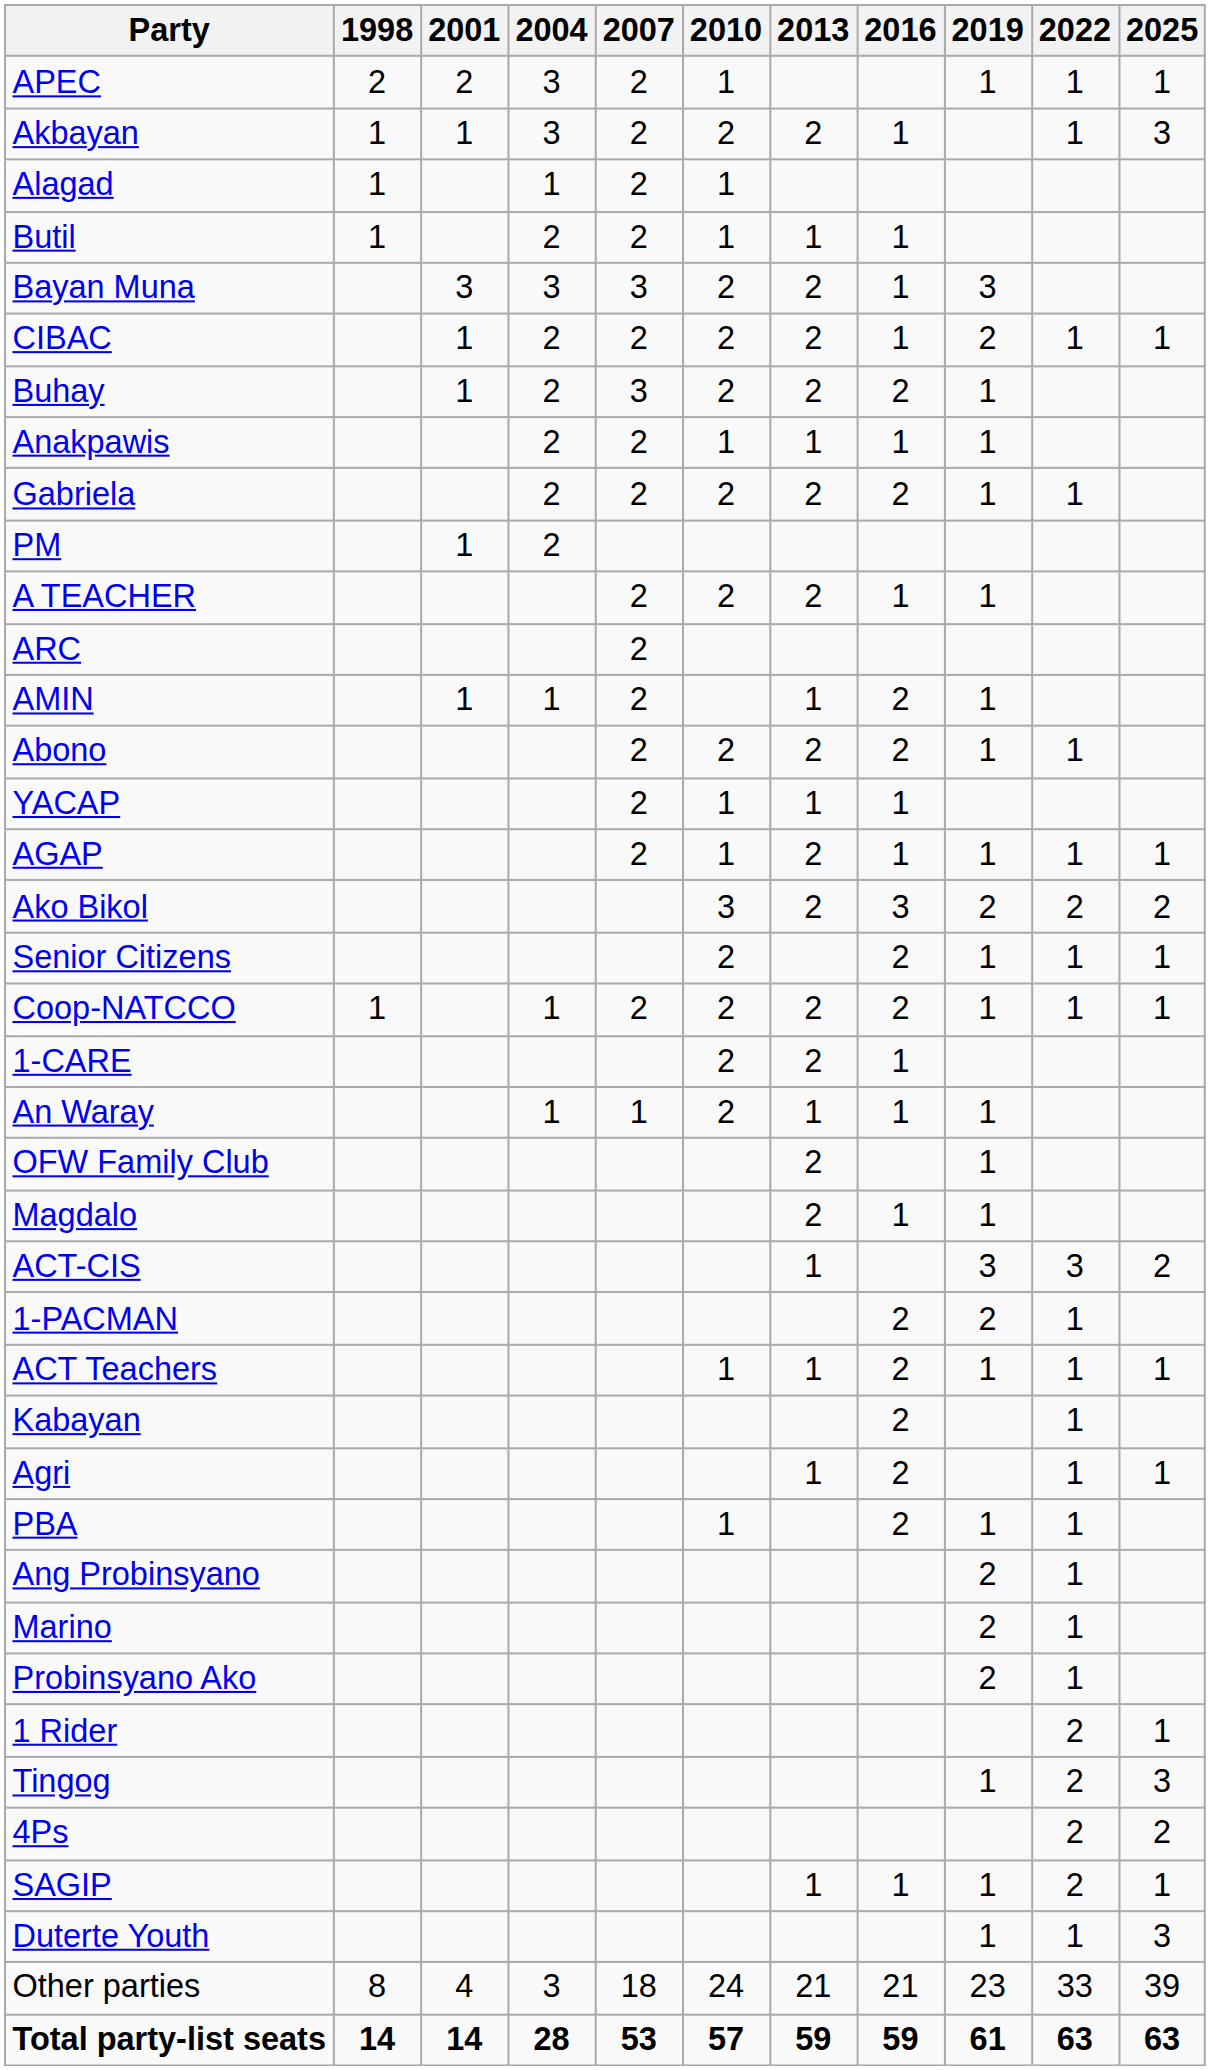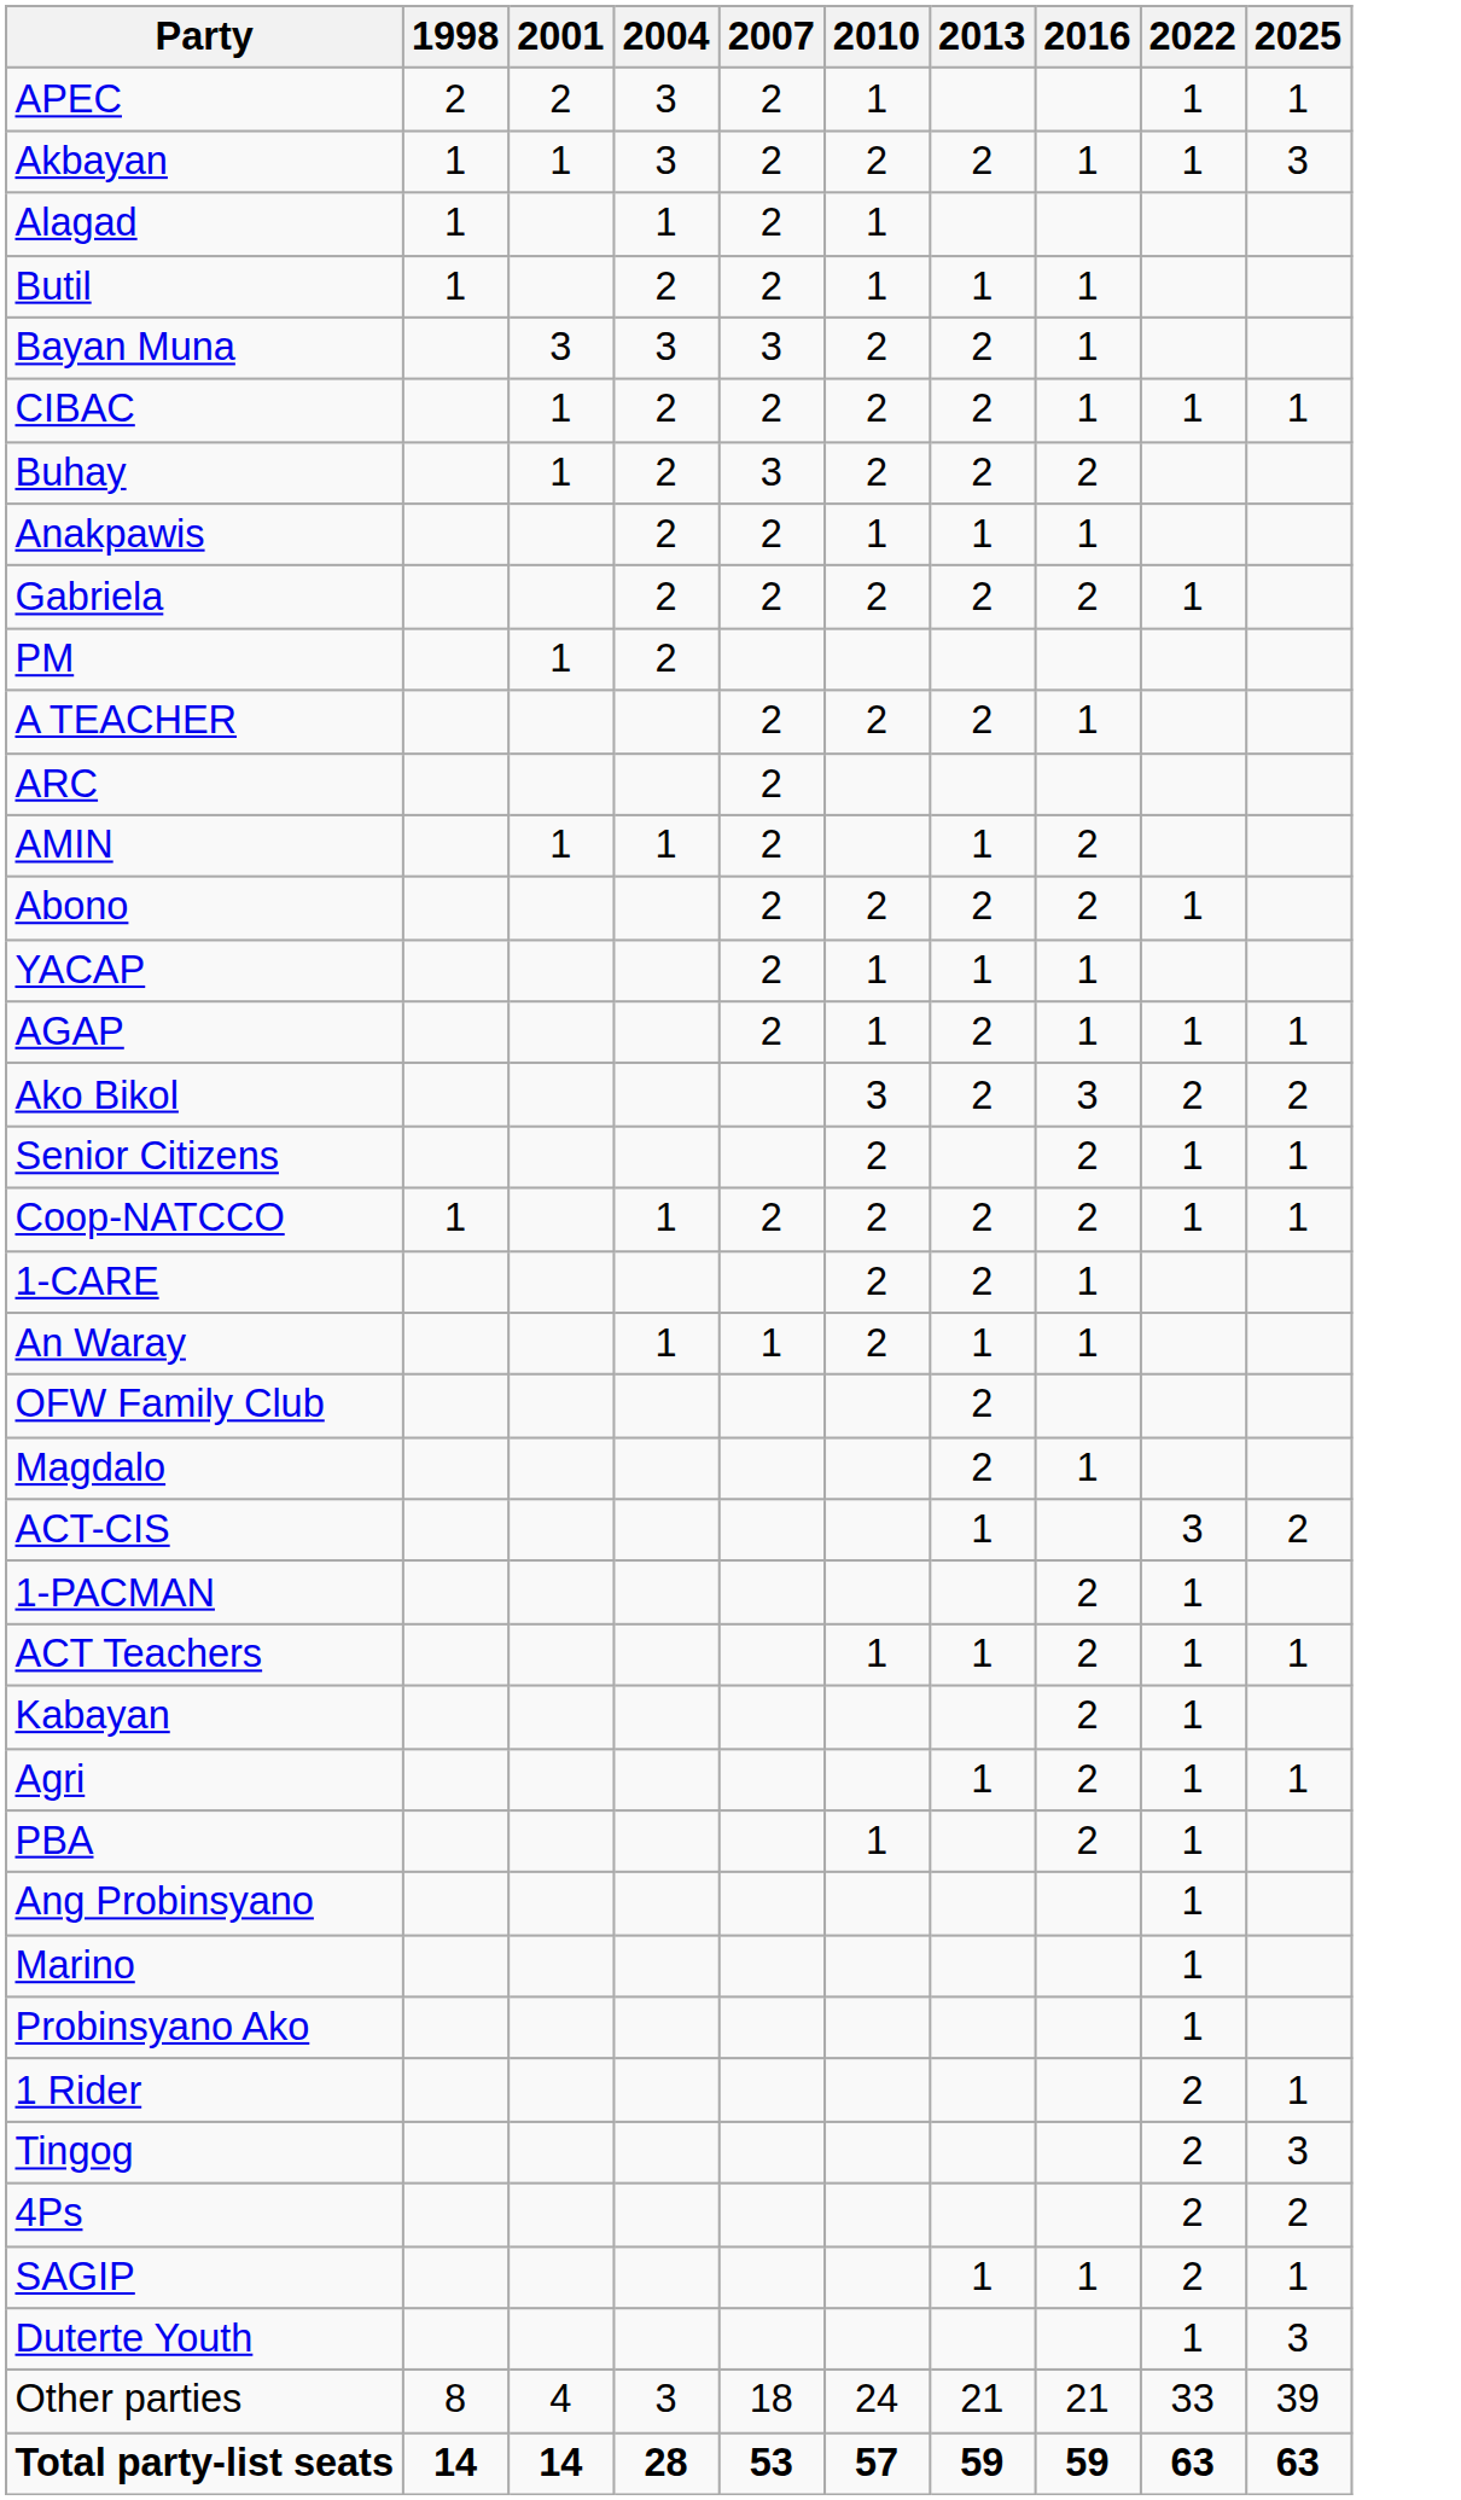 <table class="wikitable" style="text-align:center;">
 <tr>
 <th>Party</th>
 <th>1998</th>
 <th>2001</th>
 <th>2004</th>
 <th>2007</th>
 <th>2010</th>
 <th>2013</th>
 <th>2016</th>
-<th>2019</th>
 <th>2022</th>
 <th>2025</th>
 </tr>
 <tr>
 <td align=left><a href='#'>APEC</a></td>
 <td>2</td>
 <td>2</td>
 <td>3</td>
 <td>2</td>
 <td>1</td>
 <td></td>
 <td></td>
 <td>1</td>
 <td>1</td>
-<td>1</td>
 </tr>
 <tr>
 <td align=left><a href='#'>Akbayan</a></td>
 <td>1</td>
 <td>1</td>
 <td>3</td>
 <td>2</td>
 <td>2</td>
 <td>2</td>
 <td>1</td>
-<td></td>
 <td>1</td>
 <td>3</td>
 </tr>
 <tr>
 <td align=left><a href='#'>Alagad</a></td>
 <td>1</td>
 <td></td>
 <td>1</td>
 <td>2</td>
 <td>1</td>
-<td></td>
 <td></td>
 <td></td>
 <td></td>
 <td></td>
 </tr>
 <tr>
 <td align=left><a href='#'>Butil</a></td>
 <td>1</td>
 <td></td>
 <td>2</td>
 <td>2</td>
 <td>1</td>
 <td>1</td>
 <td>1</td>
 <td></td>
 <td></td>
-<td></td>
 </tr>
 <tr>
 <td align=left><a href='#'>Bayan Muna</a></td>
 <td></td>
 <td>3</td>
 <td>3</td>
 <td>3</td>
 <td>2</td>
 <td>2</td>
 <td>1</td>
-<td>3</td>
 <td></td>
 <td></td>
 </tr>
 <tr>
 <td align=left><a href='#'>CIBAC</a></td>
 <td></td>
 <td>1</td>
 <td>2</td>
 <td>2</td>
 <td>2</td>
 <td>2</td>
 <td>1</td>
-<td>2</td>
 <td>1</td>
 <td>1</td>
 </tr>
 <tr>
 <td align=left><a href='#'>Buhay</a></td>
 <td></td>
 <td>1</td>
 <td>2</td>
 <td>3</td>
 <td>2</td>
 <td>2</td>
 <td>2</td>
-<td>1</td>
 <td></td>
 <td></td>
 </tr>
 <tr>
 <td align=left><a href='#'>Anakpawis</a></td>
 <td></td>
 <td></td>
 <td>2</td>
 <td>2</td>
-<td>1</td>
 <td>1</td>
 <td>1</td>
 <td>1</td>
 <td></td>
 <td></td>
 </tr>
 <tr>
 <td align=left><a href='#'>Gabriela</a></td>
 <td></td>
 <td></td>
 <td>2</td>
 <td>2</td>
 <td>2</td>
 <td>2</td>
 <td>2</td>
 <td>1</td>
-<td>1</td>
 <td></td>
 </tr>
 <tr>
 <td align=left><a href='#'>PM</a></td>
 <td></td>
 <td>1</td>
 <td>2</td>
-<td></td>
 <td></td>
 <td></td>
 <td></td>
 <td></td>
 <td></td>
 <td></td>
 </tr>
 <tr>
 <td align=left><a href='#'>A TEACHER</a></td>
 <td></td>
 <td></td>
 <td></td>
 <td>2</td>
 <td>2</td>
 <td>2</td>
 <td>1</td>
-<td>1</td>
 <td></td>
 <td></td>
 </tr>
 <tr>
 <td align=left><a href='#'>ARC</a></td>
 <td></td>
 <td></td>
 <td></td>
 <td>2</td>
-<td></td>
 <td></td>
 <td></td>
 <td></td>
 <td></td>
 <td></td>
 </tr>
 <tr>
 <td align=left><a href='#'>AMIN</a></td>
 <td></td>
 <td>1</td>
 <td>1</td>
 <td>2</td>
 <td></td>
 <td>1</td>
 <td>2</td>
-<td>1</td>
 <td></td>
 <td></td>
 </tr>
 <tr>
 <td align=left><a href='#'>Abono</a></td>
 <td></td>
 <td></td>
 <td></td>
 <td>2</td>
 <td>2</td>
 <td>2</td>
 <td>2</td>
-<td>1</td>
 <td>1</td>
 <td></td>
 </tr>
 <tr>
 <td align=left><a href='#'>YACAP</a></td>
 <td></td>
 <td></td>
 <td></td>
 <td>2</td>
 <td>1</td>
 <td>1</td>
 <td>1</td>
 <td></td>
 <td></td>
-<td></td>
 </tr>
 <tr>
 <td align=left><a href='#'>AGAP</a></td>
 <td></td>
 <td></td>
 <td></td>
 <td>2</td>
 <td>1</td>
 <td>2</td>
-<td>1</td>
 <td>1</td>
 <td>1</td>
 <td>1</td>
 </tr>
 <tr>
 <td align=left><a href='#'>Ako Bikol</a></td>
 <td></td>
 <td></td>
 <td></td>
 <td></td>
 <td>3</td>
 <td>2</td>
 <td>3</td>
 <td>2</td>
 <td>2</td>
-<td>2</td>
 </tr>
 <tr>
 <td align=left><a href='#'>Senior Citizens</a></td>
 <td></td>
 <td></td>
 <td></td>
 <td></td>
 <td>2</td>
 <td></td>
 <td>2</td>
-<td>1</td>
 <td>1</td>
 <td>1</td>
 </tr>
 <tr>
 <td align=left><a href='#'>Coop-NATCCO</a></td>
 <td>1</td>
 <td></td>
 <td>1</td>
 <td>2</td>
 <td>2</td>
 <td>2</td>
 <td>2</td>
 <td>1</td>
 <td>1</td>
-<td>1</td>
 </tr>
 <tr>
 <td align=left><a href='#'>1-CARE</a></td>
 <td></td>
 <td></td>
 <td></td>
 <td></td>
 <td>2</td>
 <td>2</td>
 <td>1</td>
 <td></td>
 <td></td>
-<td></td>
 </tr>
 <tr>
 <td align=left><a href='#'>An Waray</a></td>
 <td></td>
 <td></td>
 <td>1</td>
 <td>1</td>
 <td>2</td>
-<td>1</td>
 <td>1</td>
 <td>1</td>
 <td></td>
 <td></td>
 </tr>
 <tr>
 <td align=left><a href='#'>OFW Family Club</a></td>
 <td></td>
 <td></td>
 <td></td>
 <td></td>
 <td></td>
 <td>2</td>
 <td></td>
-<td>1</td>
 <td></td>
 <td></td>
 </tr>
 <tr>
 <td align=left><a href='#'>Magdalo</a></td>
 <td></td>
 <td></td>
 <td></td>
 <td></td>
 <td></td>
 <td>2</td>
-<td>1</td>
 <td>1</td>
 <td></td>
 <td></td>
 </tr>
 <tr>
 <td align=left><a href='#'>ACT-CIS</a></td>
 <td></td>
 <td></td>
 <td></td>
 <td></td>
 <td></td>
 <td>1</td>
 <td></td>
 <td>3</td>
-<td>3</td>
 <td>2</td>
 </tr>
 <tr>
 <td align=left><a href='#'>1-PACMAN</a></td>
 <td></td>
 <td></td>
 <td></td>
 <td></td>
 <td></td>
 <td></td>
-<td>2</td>
 <td>2</td>
 <td>1</td>
 <td></td>
 </tr>
 <tr>
 <td align=left><a href='#'>ACT Teachers</a></td>
 <td></td>
 <td></td>
 <td></td>
 <td></td>
 <td>1</td>
 <td>1</td>
 <td>2</td>
 <td>1</td>
 <td>1</td>
-<td>1</td>
 </tr>
 <tr>
 <td align=left><a href='#'>Kabayan</a></td>
 <td></td>
 <td></td>
 <td></td>
 <td></td>
 <td></td>
 <td></td>
 <td>2</td>
-<td></td>
 <td>1</td>
 <td></td>
 </tr>
 <tr>
 <td align=left><a href='#'>Agri</a></td>
 <td></td>
 <td></td>
 <td></td>
 <td></td>
 <td></td>
 <td>1</td>
 <td>2</td>
-<td></td>
 <td>1</td>
 <td>1</td>
 </tr>
 <tr>
 <td align=left><a href='#'>PBA</a></td>
 <td></td>
 <td></td>
 <td></td>
 <td></td>
 <td>1</td>
 <td></td>
 <td>2</td>
 <td>1</td>
-<td>1</td>
 <td></td>
 </tr>
 <tr>
 <td align=left><a href='#'>Ang Probinsyano</a></td>
 <td></td>
 <td></td>
 <td></td>
 <td></td>
 <td></td>
 <td></td>
 <td></td>
-<td>2</td>
 <td>1</td>
 <td></td>
 </tr>
 <tr>
 <td align=left><a href='#'>Marino</a></td>
 <td></td>
 <td></td>
 <td></td>
 <td></td>
 <td></td>
 <td></td>
 <td></td>
-<td>2</td>
 <td>1</td>
 <td></td>
 </tr>
 <tr>
 <td align=left><a href='#'>Probinsyano Ako</a></td>
 <td></td>
 <td></td>
 <td></td>
 <td></td>
 <td></td>
 <td></td>
 <td></td>
-<td>2</td>
 <td>1</td>
 <td></td>
 </tr>
 <tr>
 <td align=left><a href='#'>1 Rider</a></td>
-<td></td>
 <td></td>
 <td></td>
 <td></td>
 <td></td>
 <td></td>
 <td></td>
 <td></td>
 <td>2</td>
 <td>1</td>
 </tr>
 <tr>
 <td align=left><a href='#'>Tingog</a></td>
 <td></td>
 <td></td>
 <td></td>
 <td></td>
 <td></td>
 <td></td>
 <td></td>
-<td>1</td>
 <td>2</td>
 <td>3</td>
 </tr>
 <tr>
 <td align=left><a href='#'>4Ps</a></td>
-<td></td>
 <td></td>
 <td></td>
 <td></td>
 <td></td>
 <td></td>
 <td></td>
 <td></td>
 <td>2</td>
 <td>2</td>
 </tr>
 <tr>
 <td align=left><a href='#'>SAGIP</a></td>
 <td></td>
 <td></td>
 <td></td>
 <td></td>
 <td></td>
 <td>1</td>
 <td>1</td>
-<td>1</td>
 <td>2</td>
 <td>1</td>
 </tr>
 <tr>
 <td align="left"><a href='#'>Duterte Youth</a></td>
 <td></td>
 <td></td>
 <td></td>
 <td></td>
 <td></td>
 <td></td>
 <td></td>
 <td>1</td>
-<td>1</td>
 <td>3</td>
 </tr>
 <tr>
 <td align="left">Other parties</td>
 <td>8</td>
 <td>4</td>
 <td>3</td>
 <td>18</td>
 <td>24</td>
 <td>21</td>
 <td>21</td>
-<td>23</td>
 <td>33</td>
 <td>39</td>
 </tr>
 <tr>
 <td align="left"><strong>Total party-list seats</strong></td>
 <td><strong>14</strong></td>
 <td><strong>14</strong></td>
 <td><strong>28</strong></td>
 <td><strong>53</strong></td>
 <td><strong>57</strong></td>
 <td><strong>59</strong></td>
 <td><strong>59</strong></td>
-<td><strong>61</strong></td>
 <td><strong>63</strong></td>
 <td><strong>63</strong></td>
 </tr>
 </table>
